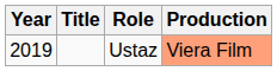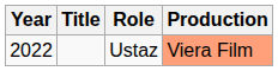 <table class="wikitable sortable">
 <tr>
 <th>Year</th>
 <th>Title</th>
 <th>Role</th>
 <th>Production</th>
 </tr>
 <tr>
-<td>2019</td>
+<td>2022</td>
 <td></td>
 <td>Ustaz</td>
 <td style="background: lightsalmon;">Viera Film</td>
 </tr>
 </table>
